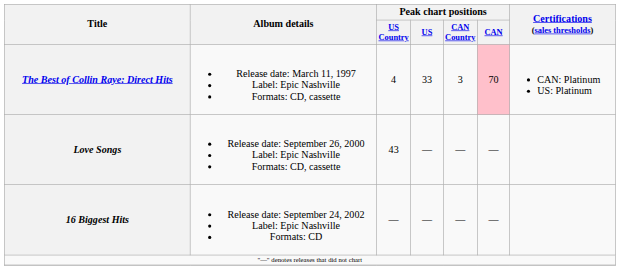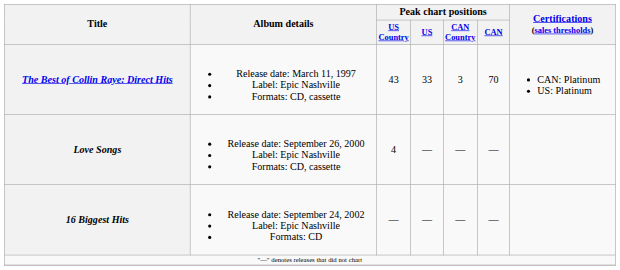 <table class="wikitable plainrowheaders" style="text-align:center;">
 <tr>
 <th rowspan="2" style="width:18em;">Title</th>
 <th rowspan="2" style="width:18em;">Album details</th>
 <th colspan="4">Peak chart positions</th>
 <th rowspan="2" style="width:10em;"><a href='#'>Certifications</a><br><small>(<a href='#'>sales thresholds</a>)</small></th>
 </tr>
 <tr style="font-size:smaller;">
 <th width="45"><a href='#'>US Country</a><br></th>
 <th width="45"><a href='#'>US</a><br></th>
 <th width="45"><a href='#'>CAN Country</a><br></th>
 <th width="45"><a href='#'>CAN</a><br></th>
 </tr>
 <tr>
 <th scope="row"><em><a href='#'>The Best of Collin Raye: Direct Hits</a></em></th>
 <td><br><ul><li>Release date: March 11, 1997</li><li>Label: Epic Nashville</li><li>Formats: CD, cassette</li></ul></td>
-<td>4</td>
+<td>43</td>
 <td>33</td>
 <td>3</td>
-<td style="background: pink;">70</td>
+<td>70</td>
 <td align="left"><br><ul><li>CAN: Platinum</li><li>US: Platinum</li></ul></td>
 </tr>
 <tr>
 <th scope="row"><em>Love Songs</em></th>
 <td><br><ul><li>Release date: September 26, 2000</li><li>Label: Epic Nashville</li><li>Formats: CD, cassette</li></ul></td>
-<td>43</td>
+<td>4</td>
 <td>—</td>
 <td>—</td>
 <td>—</td>
 <td></td>
 </tr>
 <tr>
 <th scope="row"><em>16 Biggest Hits</em></th>
 <td><br><ul><li>Release date: September 24, 2002</li><li>Label: Epic Nashville</li><li>Formats: CD</li></ul></td>
 <td>—</td>
 <td>—</td>
 <td>—</td>
 <td>—</td>
 <td></td>
 </tr>
 <tr>
 <td colspan="10" style="font-size:8pt">"—" denotes releases that did not chart</td>
 </tr>
 <tr>
 </tr>
 </table>
